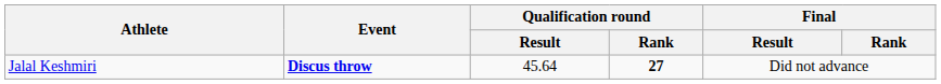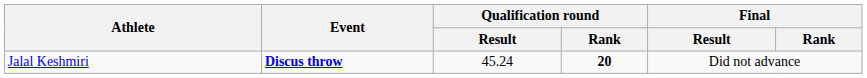 <table class="wikitable" width="70%" style="text-align:center; font-size:90%">
 <tr>
 <th rowspan="2" width="30%">Athlete</th>
 <th rowspan="2" width="20%">Event</th>
 <th colspan="2" width="25%">Qualification round</th>
 <th colspan="2" width="25%">Final</th>
 </tr>
 <tr>
 <th width="15%">Result</th>
 <th>Rank</th>
 <th width="15%">Result</th>
 <th>Rank</th>
 </tr>
 <tr>
 <td align="left"><a href='#'>Jalal Keshmiri</a></td>
 <td align="left"><strong><a href='#'>Discus throw</a></strong></td>
-<td>45.64</td>
-<td><strong>27</strong></td>
+<td>45.24</td>
+<td><strong>20</strong></td>
 <td colspan=2 align=center>Did not advance</td>
 </tr>
 </table>
